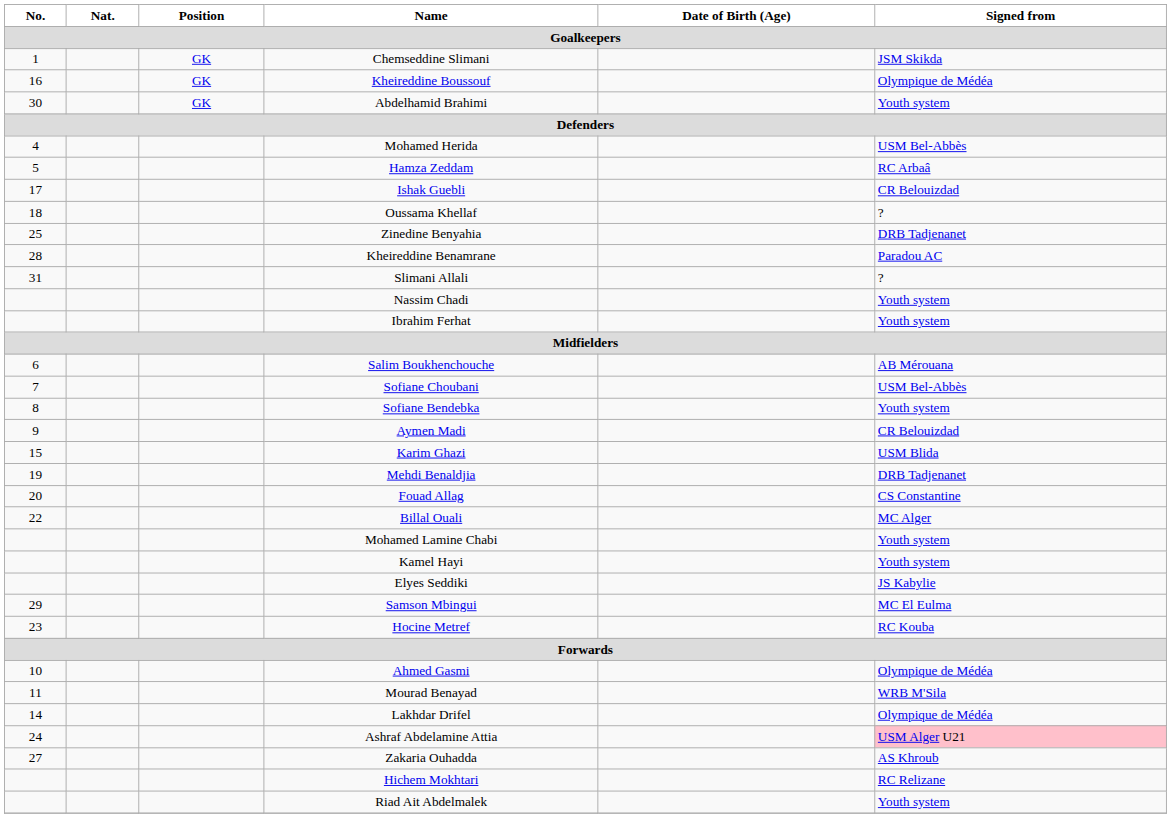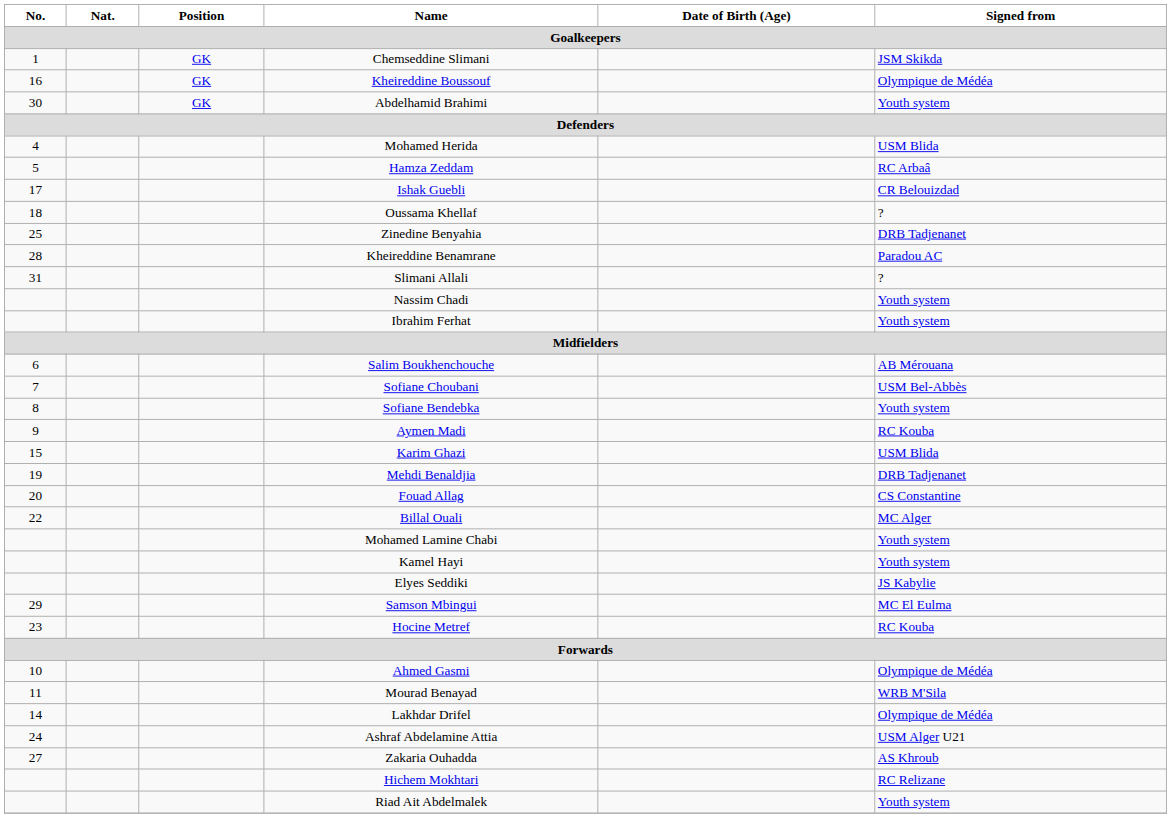 <table class="wikitable" style="text-align:center; font-size:90%; width:100%">
 <tr>
 <th style="background:white; color:black; text-align:center;">No.</th>
 <th style="background:white; color:black; text-align:center;">Nat.</th>
 <th style="background:white; color:black; text-align:center;">Position</th>
 <th style="background:white; color:black; text-align:center;">Name</th>
 <th style="background:white; color:black; text-align:center;">Date of Birth (Age)</th>
 <th style="background:white; color:black; text-align:center;">Signed from</th>
 </tr>
 <tr>
 <th colspan=10 style="background:#DCDCDC; text-align:center;">Goalkeepers</th>
 </tr>
 <tr>
 <td>1</td>
 <td></td>
 <td><a href='#'>GK</a></td>
 <td>Chemseddine Slimani</td>
 <td></td>
 <td style="text-align:left"> <a href='#'>JSM Skikda</a></td>
 </tr>
 <tr>
 <td>16</td>
 <td></td>
 <td><a href='#'>GK</a></td>
 <td><a href='#'>Kheireddine Boussouf</a></td>
 <td></td>
 <td style="text-align:left"> <a href='#'>Olympique de Médéa</a></td>
 </tr>
 <tr>
 <td>30</td>
 <td></td>
 <td><a href='#'>GK</a></td>
 <td>Abdelhamid Brahimi</td>
 <td></td>
 <td style="text-align:left"> <a href='#'>Youth system</a></td>
 </tr>
 <tr>
 <th colspan=10 style="background:#DCDCDC; text-align:center;">Defenders</th>
 </tr>
 <tr>
 <td>4</td>
 <td></td>
 <td></td>
 <td>Mohamed Herida</td>
 <td></td>
-<td style="text-align:left"> <a href='#'>USM Bel-Abbès</a></td>
+<td style="text-align:left"> <a href='#'>USM Blida</a></td>
 </tr>
 <tr>
 <td>5</td>
 <td></td>
 <td></td>
 <td><a href='#'>Hamza Zeddam</a></td>
 <td></td>
 <td style="text-align:left"> <a href='#'>RC Arbaâ</a></td>
 </tr>
 <tr>
 <td>17</td>
 <td></td>
 <td></td>
 <td><a href='#'>Ishak Guebli</a></td>
 <td></td>
 <td style="text-align:left"> <a href='#'>CR Belouizdad</a></td>
 </tr>
 <tr>
 <td>18</td>
 <td></td>
 <td></td>
 <td>Oussama Khellaf</td>
 <td></td>
 <td style="text-align:left"> ?</td>
 </tr>
 <tr>
 <td>25</td>
 <td></td>
 <td></td>
 <td>Zinedine Benyahia</td>
 <td></td>
 <td style="text-align:left"> <a href='#'>DRB Tadjenanet</a></td>
 </tr>
 <tr>
 <td>28</td>
 <td></td>
 <td></td>
 <td>Kheireddine Benamrane</td>
 <td></td>
 <td style="text-align:left"> <a href='#'>Paradou AC</a></td>
 </tr>
 <tr>
 <td>31</td>
 <td></td>
 <td></td>
 <td>Slimani Allali</td>
 <td></td>
 <td style="text-align:left"> ?</td>
 </tr>
 <tr>
 <td></td>
 <td></td>
 <td></td>
 <td>Nassim Chadi</td>
 <td></td>
 <td style="text-align:left"> <a href='#'>Youth system</a></td>
 </tr>
 <tr>
 <td></td>
 <td></td>
 <td></td>
 <td>Ibrahim Ferhat</td>
 <td></td>
 <td style="text-align:left"> <a href='#'>Youth system</a></td>
 </tr>
 <tr>
 <th colspan=10 style="background:#DCDCDC; text-align:center;">Midfielders</th>
 </tr>
 <tr>
 <td>6</td>
 <td></td>
 <td></td>
 <td><a href='#'>Salim Boukhenchouche</a></td>
 <td></td>
 <td style="text-align:left"> <a href='#'>AB Mérouana</a></td>
 </tr>
 <tr>
 <td>7</td>
 <td></td>
 <td></td>
 <td><a href='#'>Sofiane Choubani</a></td>
 <td></td>
 <td style="text-align:left"> <a href='#'>USM Bel-Abbès</a></td>
 </tr>
 <tr>
 <td>8</td>
 <td></td>
 <td></td>
 <td><a href='#'>Sofiane Bendebka</a></td>
 <td></td>
 <td style="text-align:left"> <a href='#'>Youth system</a></td>
 </tr>
 <tr>
 <td>9</td>
 <td></td>
 <td></td>
 <td><a href='#'>Aymen Madi</a></td>
 <td></td>
-<td style="text-align:left"> <a href='#'>CR Belouizdad</a></td>
+<td style="text-align:left"> <a href='#'>RC Kouba</a></td>
 </tr>
 <tr>
 <td>15</td>
 <td></td>
 <td></td>
 <td><a href='#'>Karim Ghazi</a></td>
 <td></td>
 <td style="text-align:left"> <a href='#'>USM Blida</a></td>
 </tr>
 <tr>
 <td>19</td>
 <td></td>
 <td></td>
 <td><a href='#'>Mehdi Benaldjia</a></td>
 <td></td>
 <td style="text-align:left"> <a href='#'>DRB Tadjenanet</a></td>
 </tr>
 <tr>
 <td>20</td>
 <td></td>
 <td></td>
 <td><a href='#'>Fouad Allag</a></td>
 <td></td>
 <td style="text-align:left"> <a href='#'>CS Constantine</a></td>
 </tr>
 <tr>
 <td>22</td>
 <td></td>
 <td></td>
 <td><a href='#'>Billal Ouali</a></td>
 <td></td>
 <td style="text-align:left"> <a href='#'>MC Alger</a></td>
 </tr>
 <tr>
 <td></td>
 <td></td>
 <td></td>
 <td>Mohamed Lamine Chabi</td>
 <td></td>
 <td style="text-align:left"> <a href='#'>Youth system</a></td>
 </tr>
 <tr>
 <td></td>
 <td></td>
 <td></td>
 <td>Kamel Hayi</td>
 <td></td>
 <td style="text-align:left"> <a href='#'>Youth system</a></td>
 </tr>
 <tr>
 <td></td>
 <td></td>
 <td></td>
 <td>Elyes Seddiki</td>
 <td></td>
 <td style="text-align:left"> <a href='#'>JS Kabylie</a></td>
 </tr>
 <tr>
 <td>29</td>
 <td></td>
 <td></td>
 <td><a href='#'>Samson Mbingui</a></td>
 <td></td>
 <td style="text-align:left"> <a href='#'>MC El Eulma</a></td>
 </tr>
 <tr>
 <td>23</td>
 <td></td>
 <td></td>
 <td><a href='#'>Hocine Metref</a></td>
 <td></td>
 <td style="text-align:left"> <a href='#'>RC Kouba</a></td>
 </tr>
 <tr>
 <th colspan=10 style="background:#DCDCDC; text-align:center;">Forwards</th>
 </tr>
 <tr>
 <td>10</td>
 <td></td>
 <td></td>
 <td><a href='#'>Ahmed Gasmi</a></td>
 <td></td>
 <td style="text-align:left"> <a href='#'>Olympique de Médéa</a></td>
 </tr>
 <tr>
 <td>11</td>
 <td></td>
 <td></td>
 <td>Mourad Benayad</td>
 <td></td>
 <td style="text-align:left"> <a href='#'>WRB M'Sila</a></td>
 </tr>
 <tr>
 <td>14</td>
 <td></td>
 <td></td>
 <td>Lakhdar Drifel</td>
 <td></td>
 <td style="text-align:left"> <a href='#'>Olympique de Médéa</a></td>
 </tr>
 <tr>
 <td>24</td>
 <td></td>
 <td></td>
 <td>Ashraf Abdelamine Attia</td>
 <td></td>
-<td style="background: pink; text-align:left"> <a href='#'>USM Alger</a> U21</td>
+<td style="text-align:left"> <a href='#'>USM Alger</a> U21</td>
 </tr>
 <tr>
 <td>27</td>
 <td></td>
 <td></td>
 <td>Zakaria Ouhadda</td>
 <td></td>
 <td style="text-align:left"> <a href='#'>AS Khroub</a></td>
 </tr>
 <tr>
 <td></td>
 <td></td>
 <td></td>
 <td><a href='#'>Hichem Mokhtari</a></td>
 <td></td>
 <td style="text-align:left"> <a href='#'>RC Relizane</a></td>
 </tr>
 <tr>
 <td></td>
 <td></td>
 <td></td>
 <td>Riad Ait Abdelmalek</td>
 <td></td>
 <td style="text-align:left"> <a href='#'>Youth system</a></td>
 </tr>
 <tr>
 </tr>
 </table>
